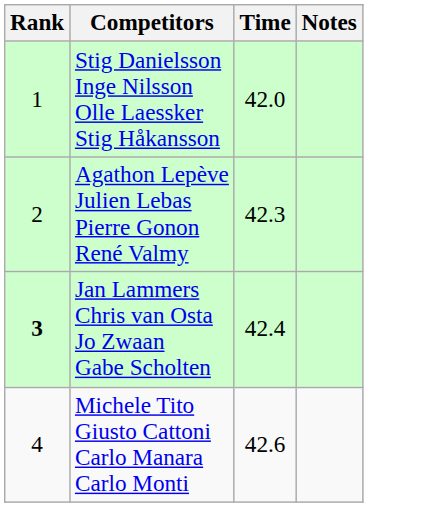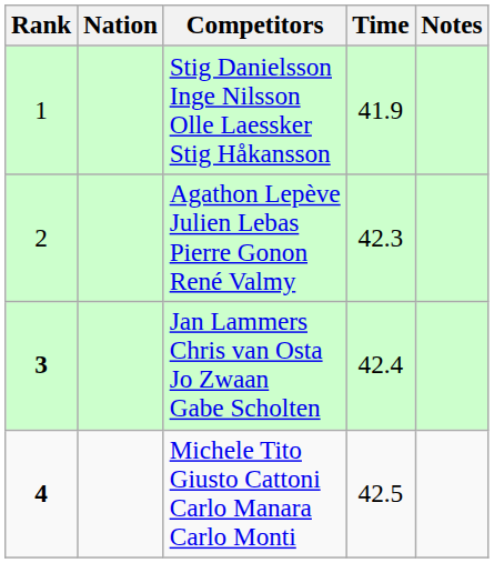 <table class="wikitable sortable" style="text-align:center">
 <tr>
 <th>Rank</th>
+<th>Nation</th>
 <th>Competitors</th>
 <th>Time</th>
 <th>Notes</th>
 </tr>
 <tr bgcolor=ccffcc>
 <td>1</td>
+<td align=left></td>
 <td align=left><a href='#'>Stig Danielsson</a><br><a href='#'>Inge Nilsson</a><br><a href='#'>Olle Laessker</a><br><a href='#'>Stig Håkansson</a></td>
-<td>42.0</td>
+<td>41.9</td>
 <td></td>
 </tr>
 <tr bgcolor=ccffcc>
 <td>2</td>
+<td align=left></td>
 <td align=left><a href='#'>Agathon Lepève</a><br><a href='#'>Julien Lebas</a><br><a href='#'>Pierre Gonon</a><br><a href='#'>René Valmy</a></td>
 <td>42.3</td>
 <td></td>
 </tr>
 <tr bgcolor=ccffcc>
 <td><strong>3</strong></td>
+<td align=left></td>
 <td align=left><a href='#'>Jan Lammers</a><br><a href='#'>Chris van Osta</a><br><a href='#'>Jo Zwaan</a><br><a href='#'>Gabe Scholten</a></td>
 <td>42.4</td>
 <td></td>
 </tr>
 <tr>
-<td>4</td>
+<td><strong>4</strong></td>
+<td align=left></td>
 <td align=left><a href='#'>Michele Tito</a><br><a href='#'>Giusto Cattoni</a><br><a href='#'>Carlo Manara</a><br><a href='#'>Carlo Monti</a></td>
-<td>42.6</td>
+<td>42.5</td>
 <td></td>
 </tr>
 </table>
